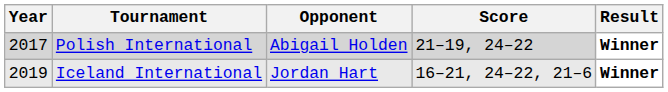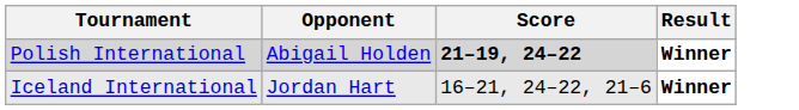 <table class="sortable wikitable" style="font-size: 90%;">
 <tr>
-<th>Year</th>
 <th>Tournament</th>
 <th>Opponent</th>
 <th>Score</th>
 <th>Result</th>
 </tr>
 <tr style="background:#D5D5D5">
-<td align="center">2017</td>
 <td align="left"><a href='#'>Polish International</a></td>
 <td align="left"> <a href='#'>Abigail Holden</a></td>
-<td align="left">21–19, 24–22</td>
+<td align="left"><strong>21–19, 24–22</strong></td>
 <td style="text-align:left; background:white"> <strong>Winner</strong></td>
 </tr>
 <tr style="background:#E9E9E9">
-<td align="center">2019</td>
 <td align="left"><a href='#'>Iceland International</a></td>
 <td align="left"> <a href='#'>Jordan Hart</a></td>
 <td align="left">16–21, 24–22, 21–6</td>
 <td style="text-align:left; background:white"> <strong>Winner</strong></td>
 </tr>
 </table>
